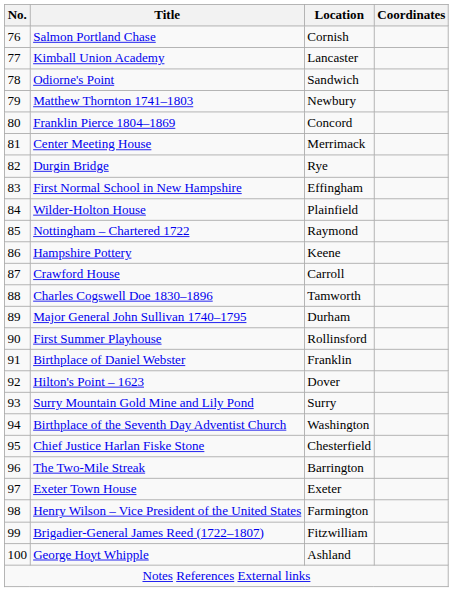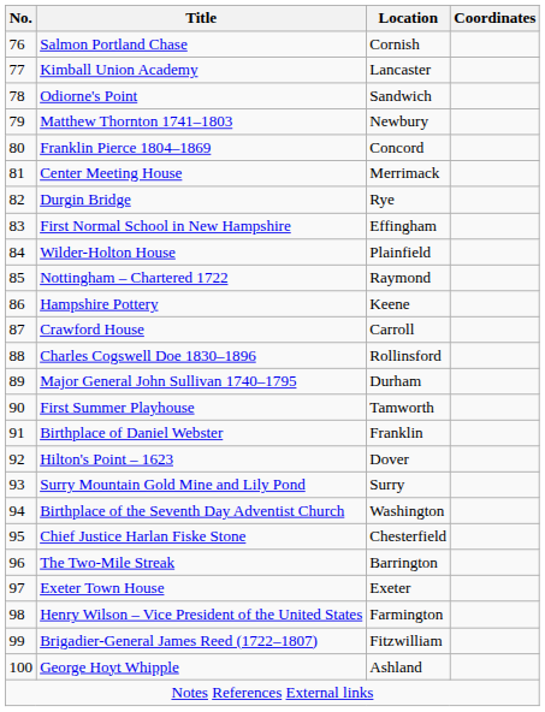 <table class="wikitable" style="text-align:left; font-size: 95%;">
 <tr>
 <th>No.</th>
 <th>Title</th>
 <th>Location</th>
 <th>Coordinates</th>
 </tr>
 <tr>
 <td>76</td>
 <td><a href='#'>Salmon Portland Chase</a></td>
 <td>Cornish</td>
 <td></td>
 </tr>
 <tr>
 <td>77</td>
 <td><a href='#'>Kimball Union Academy</a></td>
 <td>Lancaster</td>
 <td></td>
 </tr>
 <tr>
 <td>78</td>
 <td><a href='#'>Odiorne's Point</a></td>
 <td>Sandwich</td>
 <td></td>
 </tr>
 <tr>
 <td>79</td>
 <td><a href='#'>Matthew Thornton 1741–1803</a></td>
 <td>Newbury</td>
 <td></td>
 </tr>
 <tr>
 <td>80</td>
 <td><a href='#'>Franklin Pierce 1804–1869</a></td>
 <td>Concord</td>
 <td></td>
 </tr>
 <tr>
 <td>81</td>
 <td><a href='#'>Center Meeting House</a></td>
 <td>Merrimack</td>
 <td></td>
 </tr>
 <tr>
 <td>82</td>
 <td><a href='#'>Durgin Bridge</a></td>
 <td>Rye</td>
 <td></td>
 </tr>
 <tr>
 <td>83</td>
 <td><a href='#'>First Normal School in New Hampshire</a></td>
 <td>Effingham</td>
 <td></td>
 </tr>
 <tr>
 <td>84</td>
 <td><a href='#'>Wilder-Holton House</a></td>
 <td>Plainfield</td>
 <td></td>
 </tr>
 <tr>
 <td>85</td>
 <td><a href='#'>Nottingham – Chartered 1722</a></td>
 <td>Raymond</td>
 <td></td>
 </tr>
 <tr>
 <td>86</td>
 <td><a href='#'>Hampshire Pottery</a></td>
 <td>Keene</td>
 <td></td>
 </tr>
 <tr>
 <td>87</td>
 <td><a href='#'>Crawford House</a></td>
 <td>Carroll</td>
 <td></td>
 </tr>
 <tr>
 <td>88</td>
 <td><a href='#'>Charles Cogswell Doe 1830–1896</a></td>
-<td>Tamworth</td>
+<td>Rollinsford</td>
 <td></td>
 </tr>
 <tr>
 <td>89</td>
 <td><a href='#'>Major General John Sullivan 1740–1795</a></td>
 <td>Durham</td>
 <td></td>
 </tr>
 <tr>
 <td>90</td>
 <td><a href='#'>First Summer Playhouse</a></td>
-<td>Rollinsford</td>
+<td>Tamworth</td>
 <td></td>
 </tr>
 <tr>
 <td>91</td>
 <td><a href='#'>Birthplace of Daniel Webster</a></td>
 <td>Franklin</td>
 <td></td>
 </tr>
 <tr>
 <td>92</td>
 <td><a href='#'>Hilton's Point – 1623</a></td>
 <td>Dover</td>
 <td></td>
 </tr>
 <tr>
 <td>93</td>
 <td><a href='#'>Surry Mountain Gold Mine and Lily Pond</a></td>
 <td>Surry</td>
 <td></td>
 </tr>
 <tr>
 <td>94</td>
 <td><a href='#'>Birthplace of the Seventh Day Adventist Church</a></td>
 <td>Washington</td>
 <td></td>
 </tr>
 <tr>
 <td>95</td>
 <td><a href='#'>Chief Justice Harlan Fiske Stone</a></td>
 <td>Chesterfield</td>
 <td></td>
 </tr>
 <tr>
 <td>96</td>
 <td><a href='#'>The Two-Mile Streak</a></td>
 <td>Barrington</td>
 <td></td>
 </tr>
 <tr>
 <td>97</td>
 <td><a href='#'>Exeter Town House</a></td>
 <td>Exeter</td>
 <td></td>
 </tr>
 <tr>
 <td>98</td>
 <td><a href='#'>Henry Wilson – Vice President of the United States</a></td>
 <td>Farmington</td>
 <td></td>
 </tr>
 <tr>
 <td>99</td>
 <td><a href='#'>Brigadier-General James Reed (1722–1807)</a></td>
 <td>Fitzwilliam</td>
 <td></td>
 </tr>
 <tr>
 <td>100</td>
 <td><a href='#'>George Hoyt Whipple</a></td>
 <td>Ashland</td>
 <td></td>
 </tr>
 <tr>
 <td colspan=4 align=center><a href='#'>Notes</a>  <a href='#'>References</a>  <a href='#'>External links</a></td>
 </tr>
 </table>
